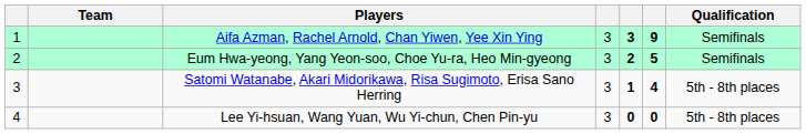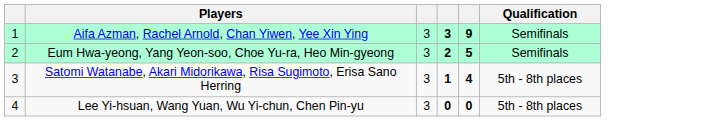 <table class="wikitable" style="font-size: 100%">
 <tr>
 <th width=20></th>
-<th width=150>Team</th>
 <th width=500>Players</th>
 <th width=20></th>
 <th width=20></th>
 <th width=20></th>
 <th width=150>Qualification</th>
 </tr>
 <tr align=center style="background: #ADFFD6;">
 <td>1</td>
-<td align="left"></td>
 <td><a href='#'>Aifa Azman</a>, <a href='#'>Rachel Arnold</a>, <a href='#'>Chan Yiwen</a>, <a href='#'>Yee Xin Ying</a></td>
 <td>3</td>
 <td><strong>3</strong></td>
 <td><strong>9</strong></td>
 <td>Semifinals</td>
 </tr>
 <tr align=center style="background: #ADFFD6;">
 <td>2</td>
-<td align="left"></td>
 <td>Eum Hwa-yeong, Yang Yeon-soo, Choe Yu-ra, Heo Min-gyeong</td>
 <td>3</td>
 <td><strong>2</strong></td>
 <td><strong>5</strong></td>
 <td>Semifinals</td>
 </tr>
 <tr align=center>
 <td>3</td>
-<td align="left"></td>
 <td><a href='#'>Satomi Watanabe</a>, <a href='#'>Akari Midorikawa</a>, <a href='#'>Risa Sugimoto</a>, Erisa Sano Herring</td>
 <td>3</td>
 <td><strong>1</strong></td>
 <td><strong>4</strong></td>
 <td>5th - 8th places</td>
 </tr>
 <tr align=center>
 <td>4</td>
-<td align="left"></td>
 <td>Lee Yi-hsuan, Wang Yuan, Wu Yi-chun, Chen Pin-yu</td>
 <td>3</td>
 <td><strong>0</strong></td>
 <td><strong>0</strong></td>
 <td>5th - 8th places</td>
 </tr>
 </table>
